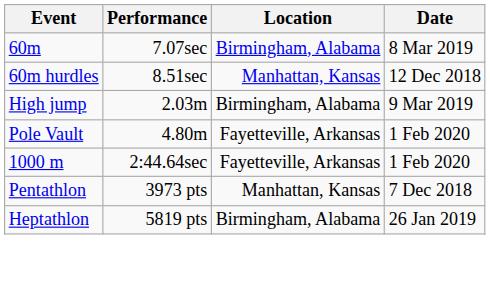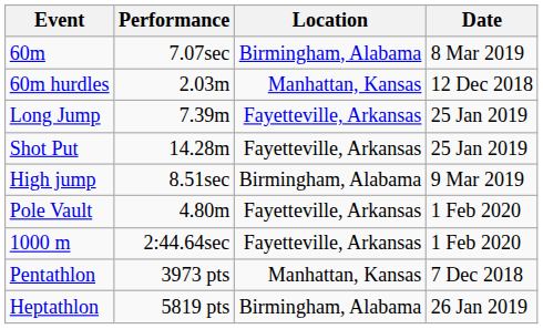 <table class="wikitable" |>
 <tr>
 <th>Event</th>
 <th>Performance</th>
 <th>Location</th>
 <th>Date</th>
 </tr>
 <tr>
 <td><a href='#'>60m</a></td>
 <td align=right>7.07sec</td>
 <td align=right><a href='#'>Birmingham, Alabama</a></td>
 <td>8 Mar 2019</td>
 </tr>
 <tr>
 <td><a href='#'>60m hurdles</a></td>
-<td align=right>8.51sec</td>
+<td align=right>2.03m</td>
 <td align=right><a href='#'>Manhattan, Kansas</a></td>
 <td>12 Dec 2018</td>
 </tr>
 <tr>
+<td><a href='#'>Long Jump</a></td>
+<td align=right>7.39m</td>
+<td align=right><a href='#'>Fayetteville, Arkansas</a></td>
+<td>25 Jan 2019</td>
+</tr>
+<tr>
+<td><a href='#'>Shot Put</a></td>
+<td align=right>14.28m</td>
+<td align=right>Fayetteville, Arkansas</td>
+<td>25 Jan 2019</td>
+</tr>
+<tr>
 <td><a href='#'>High jump</a></td>
-<td align=right>2.03m</td>
+<td align=right>8.51sec</td>
 <td align=right>Birmingham, Alabama</td>
 <td>9 Mar 2019</td>
 </tr>
 <tr>
 <td><a href='#'>Pole Vault</a></td>
 <td align=right>4.80m</td>
 <td align=right>Fayetteville, Arkansas</td>
 <td>1 Feb 2020</td>
 </tr>
 <tr>
 <td><a href='#'>1000 m</a></td>
 <td align=right>2:44.64sec</td>
 <td align=right>Fayetteville, Arkansas</td>
 <td>1 Feb 2020</td>
 </tr>
 <tr>
 <td><a href='#'>Pentathlon</a></td>
 <td align=right>3973 pts</td>
 <td align=right>Manhattan, Kansas</td>
 <td>7 Dec 2018</td>
 </tr>
 <tr>
 <td><a href='#'>Heptathlon</a></td>
 <td align=right>5819 pts</td>
 <td align=right>Birmingham, Alabama</td>
 <td>26 Jan 2019</td>
 </tr>
 </table>
